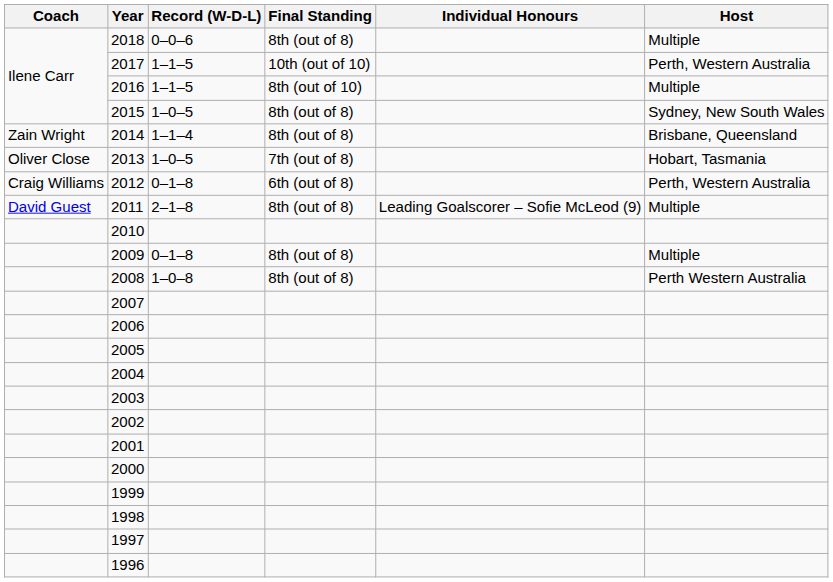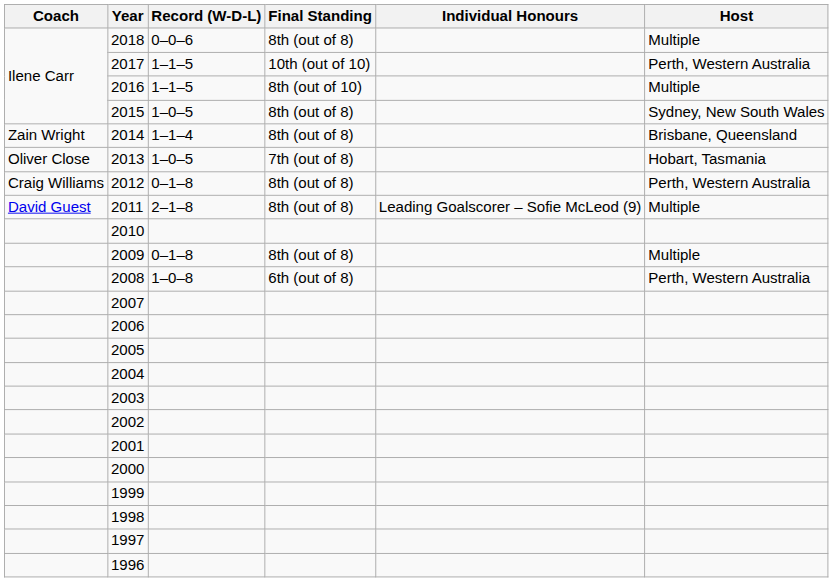 <table class="wikitable">
 <tr>
 <th>Coach</th>
 <th>Year</th>
 <th>Record (W-D-L)</th>
 <th>Final Standing</th>
 <th>Individual Honours</th>
 <th>Host</th>
 </tr>
 <tr>
 <td rowspan="4">Ilene Carr</td>
 <td>2018</td>
 <td>0–0–6</td>
 <td>8th (out of 8)</td>
 <td></td>
 <td>Multiple</td>
 </tr>
 <tr>
 <td>2017</td>
 <td>1–1–5</td>
 <td>10th (out of 10)</td>
 <td></td>
 <td>Perth, Western Australia</td>
 </tr>
 <tr>
 <td>2016</td>
 <td>1–1–5</td>
 <td>8th (out of 10)</td>
 <td></td>
 <td>Multiple</td>
 </tr>
 <tr>
 <td>2015</td>
 <td>1–0–5</td>
 <td>8th (out of 8)</td>
 <td></td>
 <td>Sydney, New South Wales</td>
 </tr>
 <tr>
 <td>Zain Wright</td>
 <td>2014</td>
 <td>1–1–4</td>
 <td>8th (out of 8)</td>
 <td></td>
 <td>Brisbane, Queensland</td>
 </tr>
 <tr>
 <td>Oliver Close</td>
 <td>2013</td>
 <td>1–0–5</td>
 <td>7th (out of 8)</td>
 <td></td>
 <td>Hobart, Tasmania</td>
 </tr>
 <tr>
 <td>Craig Williams</td>
 <td>2012</td>
 <td>0–1–8</td>
-<td>6th (out of 8)</td>
+<td>8th (out of 8)</td>
 <td></td>
 <td>Perth, Western Australia</td>
 </tr>
 <tr>
 <td><a href='#'>David Guest</a></td>
 <td>2011</td>
 <td>2–1–8</td>
 <td>8th (out of 8)</td>
 <td>Leading Goalscorer – Sofie McLeod (9)</td>
 <td>Multiple</td>
 </tr>
 <tr>
 <td></td>
 <td>2010</td>
 <td></td>
 <td></td>
 <td></td>
 <td></td>
 </tr>
 <tr>
 <td></td>
 <td>2009</td>
 <td>0–1–8</td>
 <td>8th (out of 8)</td>
 <td></td>
 <td>Multiple</td>
 </tr>
 <tr>
 <td></td>
 <td>2008</td>
 <td>1–0–8</td>
-<td>8th (out of 8)</td>
+<td>6th (out of 8)</td>
 <td></td>
-<td>Perth Western Australia</td>
+<td>Perth, Western Australia</td>
 </tr>
 <tr>
 <td></td>
 <td>2007</td>
 <td></td>
 <td></td>
 <td></td>
 <td></td>
 </tr>
 <tr>
 <td></td>
 <td>2006</td>
 <td></td>
 <td></td>
 <td></td>
 <td></td>
 </tr>
 <tr>
 <td></td>
 <td>2005</td>
 <td></td>
 <td></td>
 <td></td>
 <td></td>
 </tr>
 <tr>
 <td></td>
 <td>2004</td>
 <td></td>
 <td></td>
 <td></td>
 <td></td>
 </tr>
 <tr>
 <td></td>
 <td>2003</td>
 <td></td>
 <td></td>
 <td></td>
 <td></td>
 </tr>
 <tr>
 <td></td>
 <td>2002</td>
 <td></td>
 <td></td>
 <td></td>
 <td></td>
 </tr>
 <tr>
 <td></td>
 <td>2001</td>
 <td></td>
 <td></td>
 <td></td>
 <td></td>
 </tr>
 <tr>
 <td></td>
 <td>2000</td>
 <td></td>
 <td></td>
 <td></td>
 <td></td>
 </tr>
 <tr>
 <td></td>
 <td>1999</td>
 <td></td>
 <td></td>
 <td></td>
 <td></td>
 </tr>
 <tr>
 <td></td>
 <td>1998</td>
 <td></td>
 <td></td>
 <td></td>
 <td></td>
 </tr>
 <tr>
 <td></td>
 <td>1997</td>
 <td></td>
 <td></td>
 <td></td>
 <td></td>
 </tr>
 <tr>
 <td></td>
 <td>1996</td>
 <td></td>
 <td></td>
 <td></td>
 <td></td>
 </tr>
 </table>
